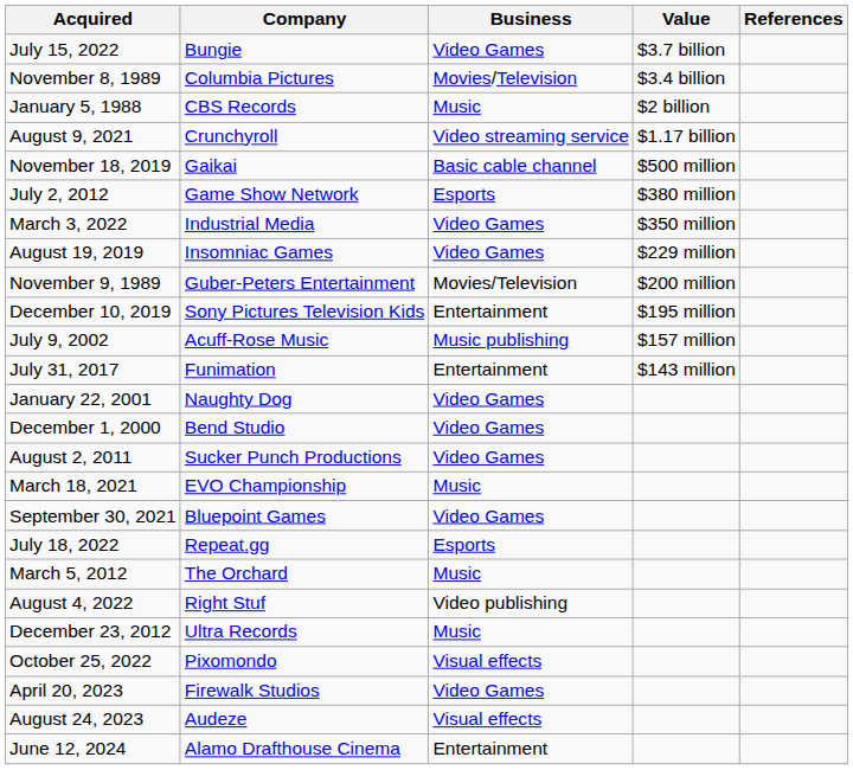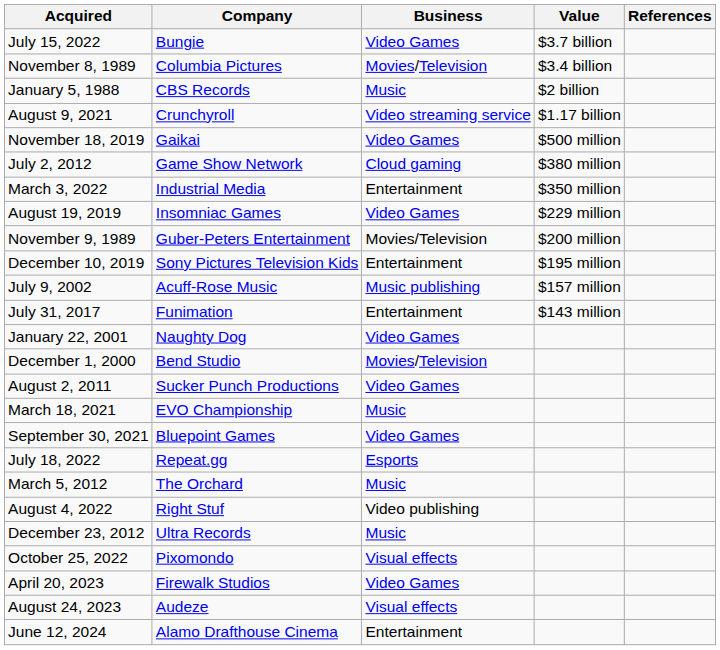 <table class="wikitable sortable">
 <tr>
 <th>Acquired</th>
 <th>Company</th>
 <th>Business</th>
 <th>Value</th>
 <th>References</th>
 </tr>
 <tr>
 <td>July 15, 2022</td>
 <td><a href='#'>Bungie</a></td>
 <td><a href='#'>Video Games</a></td>
 <td>$3.7 billion</td>
 <td></td>
 </tr>
 <tr>
 <td>November 8, 1989</td>
 <td><a href='#'>Columbia Pictures</a></td>
 <td><a href='#'>Movies</a>/<a href='#'>Television</a></td>
 <td>$3.4 billion</td>
 <td></td>
 </tr>
 <tr>
 <td>January 5, 1988</td>
 <td><a href='#'>CBS Records</a></td>
 <td><a href='#'>Music</a></td>
 <td>$2 billion</td>
 <td></td>
 </tr>
 <tr>
 <td>August 9, 2021</td>
 <td><a href='#'>Crunchyroll</a></td>
 <td><a href='#'>Video streaming service</a></td>
 <td>$1.17 billion</td>
 <td></td>
 </tr>
 <tr>
 <td>November 18, 2019</td>
 <td><a href='#'>Gaikai</a></td>
-<td><a href='#'>Basic cable channel</a></td>
+<td><a href='#'>Video Games</a></td>
 <td>$500 million</td>
 <td></td>
 </tr>
 <tr>
 <td>July 2, 2012</td>
 <td><a href='#'>Game Show Network</a></td>
-<td><a href='#'>Esports</a></td>
+<td><a href='#'>Cloud gaming</a></td>
 <td>$380 million</td>
 <td></td>
 </tr>
 <tr>
 <td>March 3, 2022</td>
 <td><a href='#'>Industrial Media</a></td>
-<td><a href='#'>Video Games</a></td>
+<td>Entertainment</td>
 <td>$350 million</td>
 <td></td>
 </tr>
 <tr>
 <td>August 19, 2019</td>
 <td><a href='#'>Insomniac Games</a></td>
 <td><a href='#'>Video Games</a></td>
 <td>$229 million</td>
 <td></td>
 </tr>
 <tr>
 <td>November 9, 1989</td>
 <td><a href='#'>Guber-Peters Entertainment</a></td>
 <td>Movies/Television</td>
 <td>$200 million</td>
 <td></td>
 </tr>
 <tr>
 <td>December 10, 2019</td>
 <td><a href='#'>Sony Pictures Television Kids</a></td>
 <td>Entertainment</td>
 <td>$195 million</td>
 <td></td>
 </tr>
 <tr>
 <td>July 9, 2002</td>
 <td><a href='#'>Acuff-Rose Music</a></td>
 <td><a href='#'>Music publishing</a></td>
 <td>$157 million</td>
 <td></td>
 </tr>
 <tr>
 <td>July 31, 2017</td>
 <td><a href='#'>Funimation</a></td>
 <td>Entertainment</td>
 <td>$143 million</td>
 <td></td>
 </tr>
 <tr>
 <td>January 22, 2001</td>
 <td><a href='#'>Naughty Dog</a></td>
 <td><a href='#'>Video Games</a></td>
 <td></td>
 <td></td>
 </tr>
 <tr>
 <td>December 1, 2000</td>
 <td><a href='#'>Bend Studio</a></td>
-<td><a href='#'>Video Games</a></td>
+<td><a href='#'>Movies</a>/<a href='#'>Television</a></td>
 <td></td>
 <td></td>
 </tr>
 <tr>
 <td>August 2, 2011</td>
 <td><a href='#'>Sucker Punch Productions</a></td>
 <td><a href='#'>Video Games</a></td>
 <td></td>
 <td></td>
 </tr>
 <tr>
 <td>March 18, 2021</td>
 <td><a href='#'>EVO Championship</a></td>
 <td><a href='#'>Music</a></td>
 <td></td>
 <td></td>
 </tr>
 <tr>
 <td>September 30, 2021</td>
 <td><a href='#'>Bluepoint Games</a></td>
 <td><a href='#'>Video Games</a></td>
 <td></td>
 <td></td>
 </tr>
 <tr>
 <td>July 18, 2022</td>
 <td><a href='#'>Repeat.gg</a></td>
 <td><a href='#'>Esports</a></td>
 <td></td>
 <td></td>
 </tr>
 <tr>
 <td>March 5, 2012</td>
 <td><a href='#'>The Orchard</a></td>
 <td><a href='#'>Music</a></td>
 <td></td>
 <td></td>
 </tr>
 <tr>
 <td>August 4, 2022</td>
 <td><a href='#'>Right Stuf</a></td>
 <td>Video publishing</td>
 <td></td>
 <td></td>
 </tr>
 <tr>
 <td>December 23, 2012</td>
 <td><a href='#'>Ultra Records</a></td>
 <td><a href='#'>Music</a></td>
 <td></td>
 <td></td>
 </tr>
 <tr>
 <td>October 25, 2022</td>
 <td><a href='#'>Pixomondo</a></td>
 <td><a href='#'>Visual effects</a></td>
 <td></td>
 <td></td>
 </tr>
 <tr>
 <td>April 20, 2023</td>
 <td><a href='#'>Firewalk Studios</a></td>
 <td><a href='#'>Video Games</a></td>
 <td></td>
 <td></td>
 </tr>
 <tr>
 <td>August 24, 2023</td>
 <td><a href='#'>Audeze</a></td>
 <td><a href='#'>Visual effects</a></td>
 <td></td>
 <td></td>
 </tr>
 <tr>
 <td>June 12, 2024</td>
 <td><a href='#'>Alamo Drafthouse Cinema</a></td>
 <td>Entertainment</td>
 <td></td>
 <td></td>
 </tr>
 </table>
